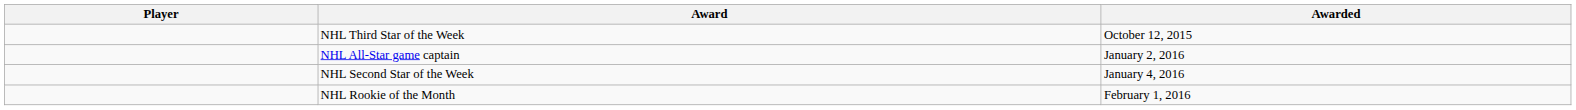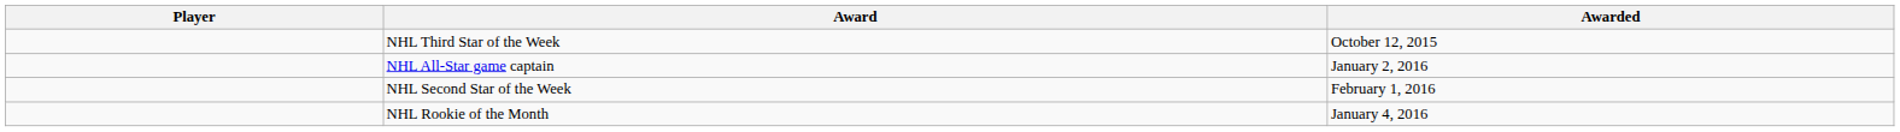 <table class="wikitable sortable" style="width:100%;">
 <tr>
 <th style="width:20%;">Player</th>
 <th style="width:50%;">Award</th>
 <th style="width:30%;" data-sort-type="date">Awarded</th>
 </tr>
 <tr>
 <td></td>
 <td>NHL Third Star of the Week</td>
 <td>October 12, 2015</td>
 </tr>
 <tr>
 <td></td>
 <td><a href='#'>NHL All-Star game</a> captain</td>
 <td>January 2, 2016</td>
 </tr>
 <tr>
 <td></td>
 <td>NHL Second Star of the Week</td>
-<td>January 4, 2016</td>
+<td>February 1, 2016</td>
 </tr>
 <tr>
 <td></td>
 <td>NHL Rookie of the Month</td>
-<td>February 1, 2016</td>
+<td>January 4, 2016</td>
 </tr>
 </table>
